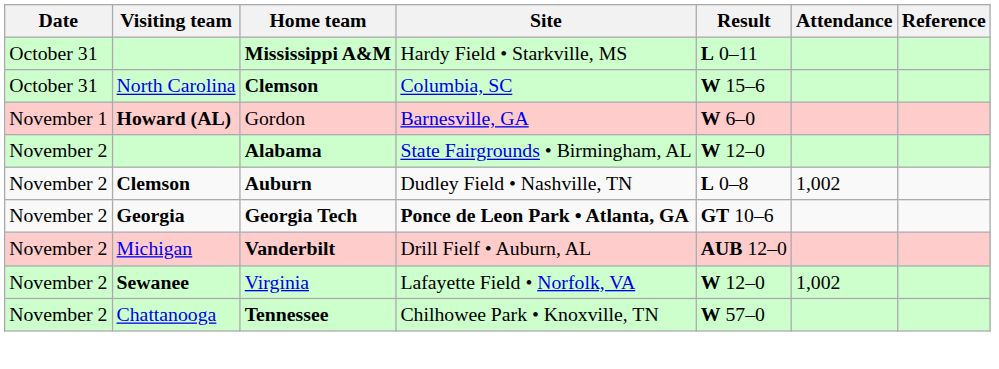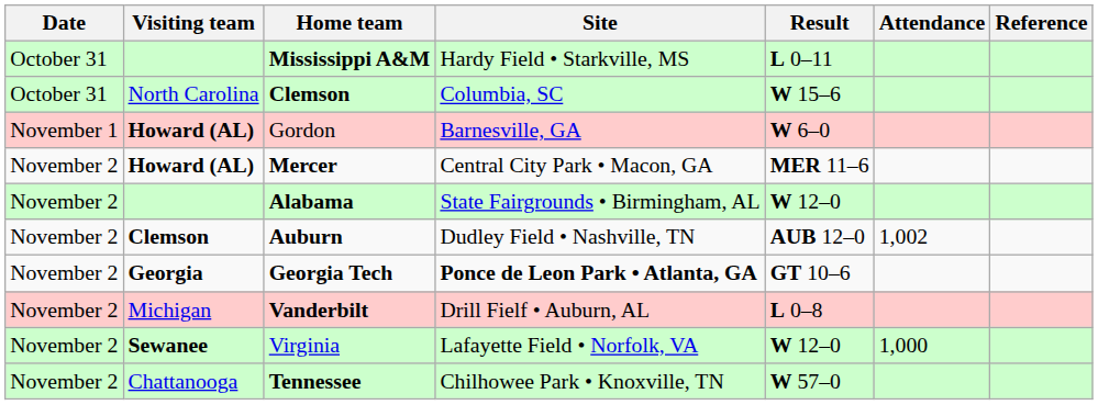 <table class="wikitable" style="font-size:95%;">
 <tr>
 <th>Date</th>
 <th>Visiting team</th>
 <th>Home team</th>
 <th>Site</th>
 <th>Result</th>
 <th>Attendance</th>
 <th class="unsortable">Reference</th>
 </tr>
 <tr bgcolor=ccffcc>
 <td>October 31</td>
 <td></td>
 <td><strong>Mississippi A&M</strong></td>
 <td>Hardy Field • Starkville, MS</td>
 <td><strong>L</strong> 0–11</td>
 <td></td>
 <td></td>
 </tr>
 <tr bgcolor=ccffcc>
 <td>October 31</td>
 <td><a href='#'>North Carolina</a></td>
 <td><strong>Clemson</strong></td>
 <td><a href='#'>Columbia, SC</a></td>
 <td><strong>W</strong> 15–6</td>
 <td></td>
 <td></td>
 </tr>
 <tr bgcolor=ffcccc>
 <td>November 1</td>
 <td><strong>Howard (AL)</strong></td>
 <td>Gordon</td>
 <td><a href='#'>Barnesville, GA</a></td>
 <td><strong>W</strong> 6–0</td>
 <td></td>
 <td></td>
 </tr>
+<tr bgcolor=>
+<td>November 2</td>
+<td><strong>Howard (AL)</strong></td>
+<td><strong>Mercer</strong></td>
+<td>Central City Park • Macon, GA</td>
+<td><strong>MER</strong> 11–6</td>
+<td></td>
+<td></td>
+</tr>
 <tr bgcolor=ccffcc>
 <td>November 2</td>
 <td></td>
 <td><strong>Alabama</strong></td>
 <td><a href='#'>State Fairgrounds</a> • Birmingham, AL</td>
 <td><strong>W</strong> 12–0</td>
 <td></td>
 <td></td>
 </tr>
 <tr bgcolor=>
 <td>November 2</td>
 <td><strong>Clemson</strong></td>
 <td><strong>Auburn</strong></td>
 <td>Dudley Field • Nashville, TN</td>
-<td><strong>L</strong> 0–8</td>
+<td><strong>AUB</strong> 12–0</td>
 <td>1,002</td>
 <td></td>
 </tr>
 <tr bgcolor=>
 <td>November 2</td>
 <td><strong>Georgia</strong></td>
 <td><strong>Georgia Tech</strong></td>
 <td><strong>Ponce de Leon Park • Atlanta, GA</strong></td>
 <td><strong>GT</strong> 10–6</td>
 <td></td>
 <td></td>
 </tr>
 <tr bgcolor=ffcccc>
 <td>November 2</td>
 <td><a href='#'>Michigan</a></td>
 <td><strong>Vanderbilt</strong></td>
 <td>Drill Fielf • Auburn, AL</td>
-<td><strong>AUB</strong> 12–0</td>
+<td><strong>L</strong> 0–8</td>
 <td></td>
 <td></td>
 </tr>
 <tr bgcolor=ccffcc>
 <td>November 2</td>
 <td><strong>Sewanee</strong></td>
 <td><a href='#'>Virginia</a></td>
 <td>Lafayette Field • <a href='#'>Norfolk, VA</a></td>
 <td><strong>W</strong> 12–0</td>
-<td>1,002</td>
+<td>1,000</td>
 <td></td>
 </tr>
 <tr bgcolor=ccffcc>
 <td>November 2</td>
 <td><a href='#'>Chattanooga</a></td>
 <td><strong>Tennessee</strong></td>
 <td>Chilhowee Park • Knoxville, TN</td>
 <td><strong>W</strong> 57–0</td>
 <td></td>
 <td></td>
 </tr>
 </table>
